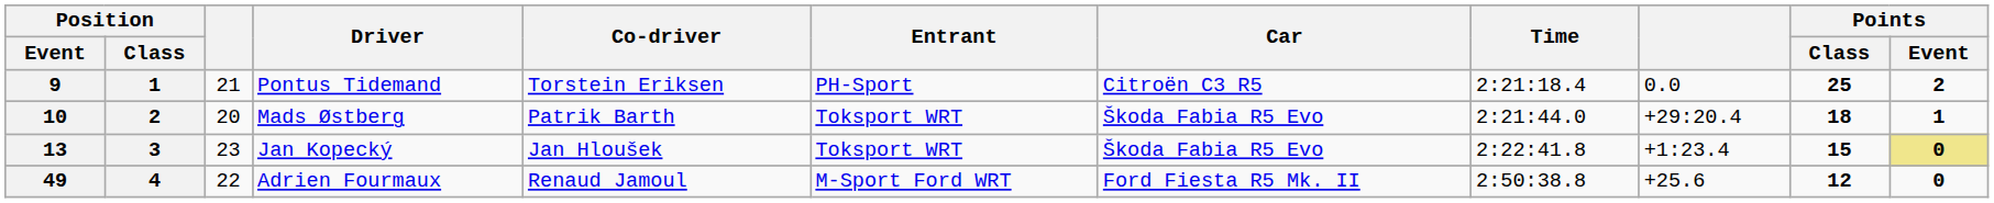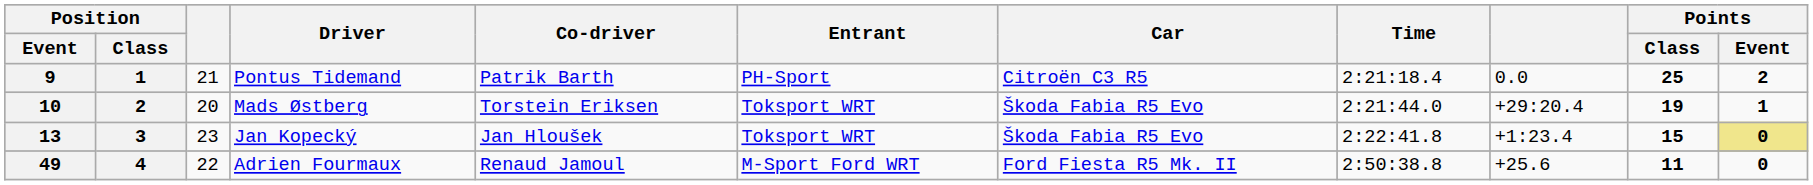 <table class="wikitable" width=85% style="font-size: 85%;">
 <tr>
 <th colspan="2">Position</th>
 <th rowspan="2"></th>
 <th rowspan="2">Driver</th>
 <th rowspan="2">Co-driver</th>
 <th rowspan="2">Entrant</th>
 <th rowspan="2">Car</th>
 <th rowspan="2">Time</th>
 <th rowspan="2"></th>
 <th colspan="2">Points</th>
 </tr>
 <tr>
 <th>Event</th>
 <th>Class</th>
 <th>Class</th>
 <th>Event</th>
 </tr>
 <tr>
 <th>9</th>
 <th>1</th>
 <td align="center">21</td>
 <td><a href='#'>Pontus Tidemand</a></td>
-<td><a href='#'>Torstein Eriksen</a></td>
+<td><a href='#'>Patrik Barth</a></td>
 <td><a href='#'>PH-Sport</a></td>
 <td><a href='#'>Citroën C3 R5</a></td>
 <td>2:21:18.4</td>
 <td>0.0</td>
 <td align="center"><strong>25</strong></td>
 <td align="center"><strong>2</strong></td>
 </tr>
 <tr>
 <th>10</th>
 <th>2</th>
 <td align="center">20</td>
 <td><a href='#'>Mads Østberg</a></td>
-<td><a href='#'>Patrik Barth</a></td>
+<td><a href='#'>Torstein Eriksen</a></td>
 <td><a href='#'>Toksport WRT</a></td>
 <td><a href='#'>Škoda Fabia R5 Evo</a></td>
 <td>2:21:44.0</td>
 <td>+29:20.4</td>
-<td align="center"><strong>18</strong></td>
+<td align="center"><strong>19</strong></td>
 <td align="center"><strong>1</strong></td>
 </tr>
 <tr>
 <th>13</th>
 <th>3</th>
 <td align="center">23</td>
 <td><a href='#'>Jan Kopecký</a></td>
 <td><a href='#'>Jan Hloušek</a></td>
 <td><a href='#'>Toksport WRT</a></td>
 <td><a href='#'>Škoda Fabia R5 Evo</a></td>
 <td>2:22:41.8</td>
 <td>+1:23.4</td>
 <td align="center"><strong>15</strong></td>
 <td align="center" style="background: khaki;"><strong>0</strong></td>
 </tr>
 <tr>
 <th>49</th>
 <th>4</th>
 <td align="center">22</td>
 <td><a href='#'>Adrien Fourmaux</a></td>
 <td><a href='#'>Renaud Jamoul</a></td>
 <td><a href='#'>M-Sport Ford WRT</a></td>
 <td><a href='#'>Ford Fiesta R5 Mk. II</a></td>
 <td>2:50:38.8</td>
 <td>+25.6</td>
-<td align="center"><strong>12</strong></td>
+<td align="center"><strong>11</strong></td>
 <td align="center"><strong>0</strong></td>
 </tr>
 </table>
